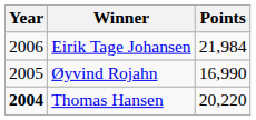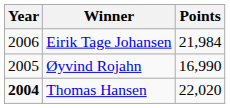 <table class=wikitable>
 <tr>
 <th>Year</th>
 <th>Winner</th>
 <th>Points</th>
 </tr>
 <tr>
 <td>2006</td>
 <td> <a href='#'>Eirik Tage Johansen</a></td>
 <td align=center>21,984</td>
 </tr>
 <tr>
 <td>2005</td>
 <td> <a href='#'>Øyvind Rojahn</a></td>
 <td align=center>16,990</td>
 </tr>
 <tr>
 <td><strong>2004</strong></td>
 <td> <a href='#'>Thomas Hansen</a></td>
-<td align=center>20,220</td>
+<td align=center>22,020</td>
 </tr>
 </table>
